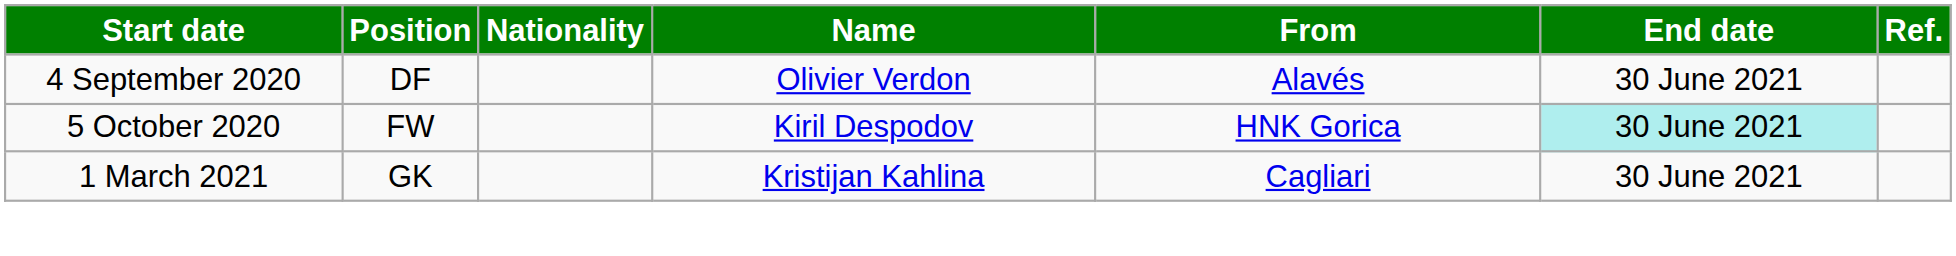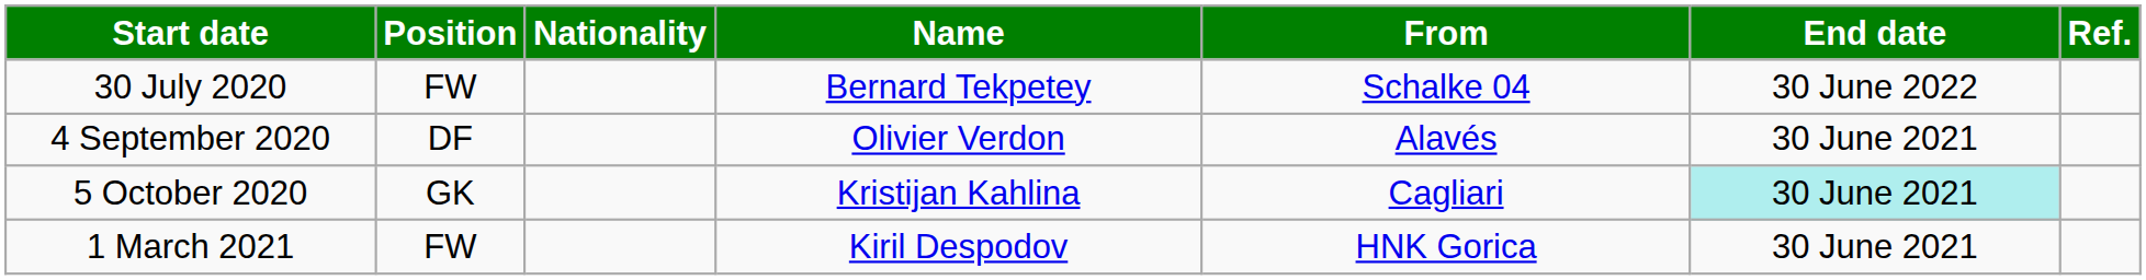 <table class="wikitable"  style="text-align:center; font-size:90%; ">
 <tr>
 <th style="background:green; color:white; width:150px;">Start date</th>
 <th style="background:green; color:white; width:50px;">Position</th>
 <th style="background:green; color:white; width:50px;">Nationality</th>
 <th style="background:green; color:white; width:200px;">Name</th>
 <th style="background:green; color:white; width:200px;">From</th>
 <th style="background:green; color:white; width:150px;">End date</th>
 <th style="background:green; color:white; width:25px;">Ref.</th>
+</tr>
+<tr>
+<td>30 July 2020</td>
+<td>FW</td>
+<td></td>
+<td><a href='#'>Bernard Tekpetey</a></td>
+<td><a href='#'>Schalke 04</a></td>
+<td>30 June 2022</td>
+<td></td>
 </tr>
 <tr>
 <td>4 September 2020</td>
 <td>DF</td>
 <td></td>
 <td><a href='#'>Olivier Verdon</a></td>
 <td><a href='#'>Alavés</a></td>
 <td>30 June 2021</td>
 <td></td>
 </tr>
 <tr>
 <td>5 October 2020</td>
-<td>FW</td>
+<td>GK</td>
 <td></td>
-<td><a href='#'>Kiril Despodov</a></td>
-<td><a href='#'>HNK Gorica</a></td>
+<td><a href='#'>Kristijan Kahlina</a></td>
+<td><a href='#'>Cagliari</a></td>
 <td style="background: paleturquoise;">30 June 2021</td>
 <td></td>
 </tr>
 <tr>
 <td>1 March 2021</td>
-<td>GK</td>
+<td>FW</td>
 <td></td>
-<td><a href='#'>Kristijan Kahlina</a></td>
-<td><a href='#'>Cagliari</a></td>
+<td><a href='#'>Kiril Despodov</a></td>
+<td><a href='#'>HNK Gorica</a></td>
 <td>30 June 2021</td>
 <td></td>
 </tr>
 </table>
